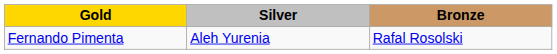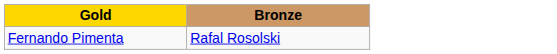 <table class="wikitable" style="text-align:left">
 <tr align="center">
 <td width=200 bgcolor=gold><strong>Gold</strong></td>
-<td width=200 bgcolor=silver><strong>Silver</strong></td>
 <td width=200 bgcolor=CC9966><strong>Bronze</strong></td>
 </tr>
 <tr>
 <td><a href='#'>Fernando Pimenta</a><br><em></em></td>
-<td><a href='#'>Aleh Yurenia</a><br><em></em></td>
 <td><a href='#'>Rafal Rosolski</a><br><em></em></td>
 </tr>
 </table>
